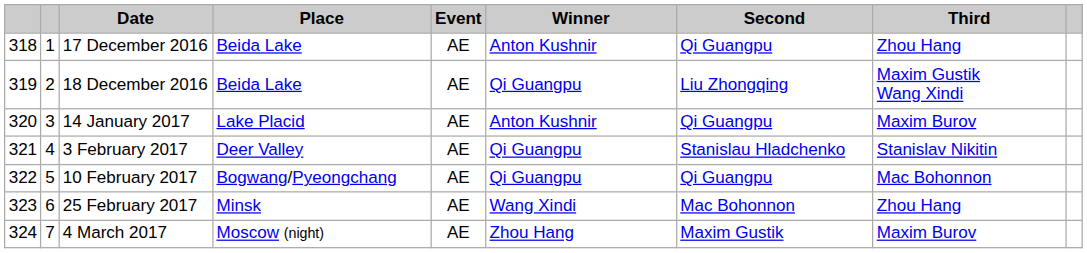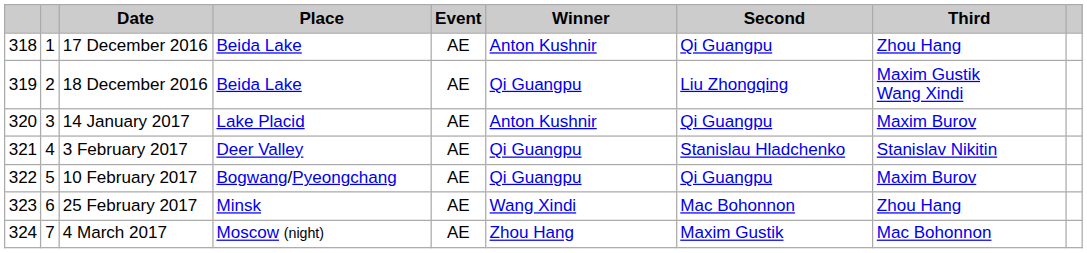 <table class="wikitable plainrowheaders" style="background:#fff; font-size:86%; line-height:16px; border:grey solid 1px; border-collapse:collapse;">
 <tr style="background:#ccc; text-align:center;">
 <th scope="col" style="background:#ccc; width=20 px;"></th>
 <th scope="col" style="background:#ccc; width=30 px;"></th>
 <th scope="col" style="background:#ccc; width:140px;">Date</th>
 <th scope="col" style="background:#ccc; width:180px;">Place</th>
 <th scope="col" style="background:#ccc; width:15px;">Event</th>
 <th scope="col" style="background:#ccc; width:185px;">Winner</th>
 <th scope="col" style="background:#ccc; width:185px;">Second</th>
 <th scope="col" style="background:#ccc; width:185px;">Third</th>
 <th scope="col" style="background:#ccc; width:10px;"></th>
 </tr>
 <tr>
 <td align=center>318</td>
 <td align=center>1</td>
 <td>17 December 2016</td>
 <td> <a href='#'>Beida Lake</a></td>
 <td align=center>AE</td>
 <td> <a href='#'>Anton Kushnir</a></td>
 <td> <a href='#'>Qi Guangpu</a></td>
 <td> <a href='#'>Zhou Hang</a></td>
 <td></td>
 </tr>
 <tr>
 <td align=center>319</td>
 <td align=center>2</td>
 <td>18 December 2016</td>
 <td> <a href='#'>Beida Lake</a></td>
 <td align=center>AE</td>
 <td> <a href='#'>Qi Guangpu</a></td>
 <td> <a href='#'>Liu Zhongqing</a></td>
 <td> <a href='#'>Maxim Gustik</a><br> <a href='#'>Wang Xindi</a></td>
 <td></td>
 </tr>
 <tr>
 <td align=center>320</td>
 <td align=center>3</td>
 <td>14 January 2017</td>
 <td> <a href='#'>Lake Placid</a></td>
 <td align=center>AE</td>
 <td> <a href='#'>Anton Kushnir</a></td>
 <td> <a href='#'>Qi Guangpu</a></td>
 <td> <a href='#'>Maxim Burov</a></td>
 <td></td>
 </tr>
 <tr>
 <td align=center>321</td>
 <td align=center>4</td>
 <td>3 February 2017</td>
 <td> <a href='#'>Deer Valley</a></td>
 <td align=center>AE</td>
 <td> <a href='#'>Qi Guangpu</a></td>
 <td> <a href='#'>Stanislau Hladchenko</a></td>
 <td> <a href='#'>Stanislav Nikitin</a></td>
 <td></td>
 </tr>
 <tr>
 <td align=center>322</td>
 <td align=center>5</td>
 <td>10 February 2017</td>
 <td> <a href='#'>Bogwang</a>/<a href='#'>Pyeongchang</a></td>
 <td align=center>AE</td>
 <td> <a href='#'>Qi Guangpu</a></td>
 <td> <a href='#'>Qi Guangpu</a></td>
-<td> <a href='#'>Mac Bohonnon</a></td>
+<td> <a href='#'>Maxim Burov</a></td>
 <td></td>
 </tr>
 <tr>
 <td align=center>323</td>
 <td align=center>6</td>
 <td>25 February 2017</td>
 <td> <a href='#'>Minsk</a></td>
 <td align=center>AE</td>
 <td> <a href='#'>Wang Xindi</a></td>
 <td> <a href='#'>Mac Bohonnon</a></td>
 <td> <a href='#'>Zhou Hang</a></td>
 <td></td>
 </tr>
 <tr>
 <td align=center>324</td>
 <td align=center>7</td>
 <td>4 March 2017</td>
 <td> <a href='#'>Moscow</a> <small>(night)</small></td>
 <td align=center>AE</td>
 <td> <a href='#'>Zhou Hang</a></td>
 <td> <a href='#'>Maxim Gustik</a></td>
-<td> <a href='#'>Maxim Burov</a></td>
+<td> <a href='#'>Mac Bohonnon</a></td>
 <td></td>
 </tr>
 </table>
